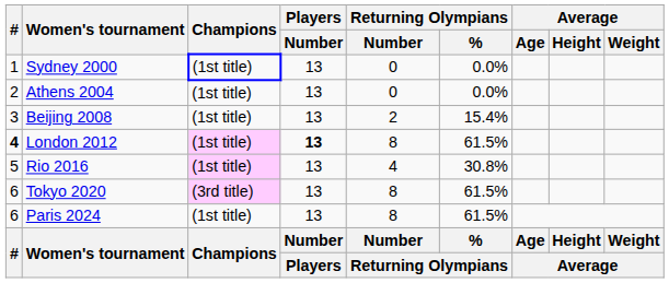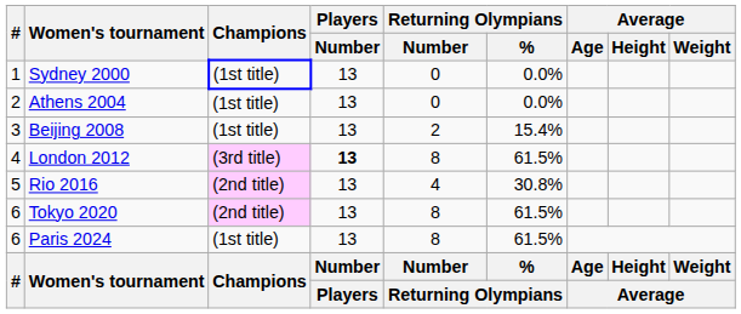 <table class="wikitable sortable" style="text-align: center; font-size: 90%; margin-left: 1em;">
 <tr>
 <th rowspan="2">#</th>
 <th rowspan="2">Women's tournament</th>
 <th rowspan="2">Champions</th>
 <th>Players</th>
 <th colspan="2">Returning Olympians</th>
 <th colspan="3">Average</th>
 </tr>
 <tr>
 <th>Number</th>
 <th>Number</th>
 <th>%</th>
 <th>Age</th>
 <th>Height</th>
 <th>Weight</th>
 </tr>
 <tr>
 <td>1</td>
 <td style="text-align: left;" data-sort-value="2000"> <a href='#'>Sydney 2000</a></td>
 <td style="border: 2px solid blue; text-align: left;"> (1st title)</td>
 <td>13</td>
 <td>0</td>
 <td style="text-align: right;">0.0%</td>
 <td style="text-align: left;"></td>
 <td style="text-align: left;"></td>
 <td style="text-align: right;"></td>
 </tr>
 <tr>
 <td>2</td>
 <td style="text-align: left;" data-sort-value="2004"> <a href='#'>Athens 2004</a></td>
 <td style="text-align: left;"> (1st title)</td>
 <td>13</td>
 <td>0</td>
 <td style="text-align: right;">0.0%</td>
 <td style="text-align: left;"></td>
 <td style="text-align: left;"></td>
 <td style="text-align: right;"></td>
 </tr>
 <tr>
 <td>3</td>
 <td style="text-align: left;" data-sort-value="2008"> <a href='#'>Beijing 2008</a></td>
 <td style="text-align: left;"> (1st title)</td>
 <td>13</td>
 <td>2</td>
 <td style="text-align: right;">15.4%</td>
 <td style="text-align: left;"></td>
 <td style="text-align: left;"></td>
 <td style="text-align: right;"></td>
 </tr>
 <tr>
-<td><strong>4</strong></td>
+<td>4</td>
 <td style="text-align: left;" data-sort-value="2012"> <a href='#'>London 2012</a></td>
-<td style="background-color: #ffccff; text-align: left;"> (1st title)</td>
+<td style="background-color: #ffccff; text-align: left;"> (3rd title)</td>
 <td><strong>13</strong></td>
 <td>8</td>
 <td style="text-align: right;">61.5%</td>
 <td style="text-align: left;"></td>
 <td style="text-align: left;"></td>
 <td style="text-align: right;"></td>
 </tr>
 <tr>
 <td>5</td>
 <td style="text-align: left;" data-sort-value="2016"> <a href='#'>Rio 2016</a></td>
-<td style="background-color: #ffccff; text-align: left;"> (1st title)</td>
+<td style="background-color: #ffccff; text-align: left;"> (2nd title)</td>
 <td>13</td>
 <td>4</td>
 <td style="text-align: right;">30.8%</td>
 <td style="text-align: left;"></td>
 <td style="text-align: left;"></td>
 <td style="text-align: right;"></td>
 </tr>
 <tr>
 <td>6</td>
 <td style="text-align: left;" data-sort-value="2020"> <a href='#'>Tokyo 2020</a></td>
-<td style="background-color: #ffccff; text-align: left;"> (3rd title)</td>
+<td style="background-color: #ffccff; text-align: left;"> (2nd title)</td>
 <td>13</td>
 <td>8</td>
 <td style="text-align: right;">61.5%</td>
 <td style="text-align: left;"></td>
 <td style="text-align: left;"></td>
 <td style="text-align: right;"></td>
 </tr>
 <tr>
 <td>6</td>
 <td style="text-align: left;" data-sort-value="2024"> <a href='#'>Paris 2024</a></td>
 <td style="text-align: left;"> (1st title)</td>
 <td>13</td>
 <td>8</td>
 <td style="text-align: right;">61.5%</td>
 </tr>
 <tr>
 <th rowspan="2">#</th>
 <th rowspan="2">Women's tournament</th>
 <th rowspan="2">Champions</th>
 <th>Number</th>
 <th>Number</th>
 <th>%</th>
 <th>Age</th>
 <th>Height</th>
 <th>Weight</th>
 </tr>
 <tr>
 <th>Players</th>
 <th colspan="2">Returning Olympians</th>
 <th colspan="3">Average</th>
 </tr>
 </table>
